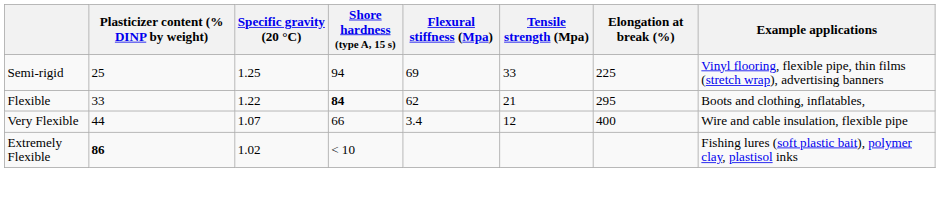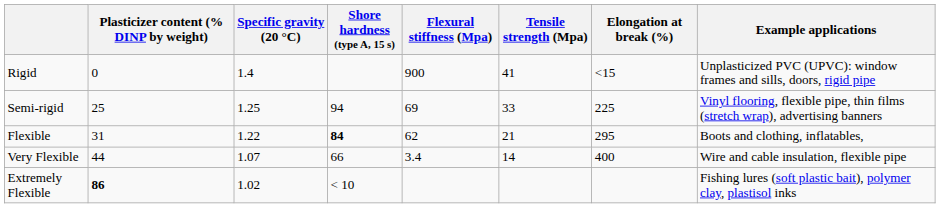 <table class="wikitable" style="width:71em">
 <tr>
 <th></th>
 <th>Plasticizer content  (% <a href='#'>DINP</a> by weight)</th>
 <th><a href='#'>Specific gravity</a> (20 °C)</th>
 <th><a href='#'>Shore hardness</a> <br><small>(type A, 15 s)</small></th>
 <th><a href='#'>Flexural stiffness</a>  (<a href='#'>Mpa</a>)</th>
 <th><a href='#'>Tensile strength</a> (Mpa)</th>
 <th>Elongation at break (%)</th>
 <th>Example applications</th>
+</tr>
+<tr>
+<td>Rigid</td>
+<td>0</td>
+<td>1.4</td>
+<td></td>
+<td>900</td>
+<td>41</td>
+<td><15</td>
+<td>Unplasticized PVC (UPVC): window frames and sills, doors, <a href='#'>rigid pipe</a></td>
 </tr>
 <tr>
 <td>Semi-rigid</td>
 <td>25</td>
 <td>1.25</td>
 <td>94</td>
 <td>69</td>
 <td>33</td>
 <td>225</td>
 <td><a href='#'>Vinyl flooring</a>, flexible pipe, thin films (<a href='#'>stretch wrap</a>), advertising banners</td>
 </tr>
 <tr>
 <td>Flexible</td>
-<td>33</td>
+<td>31</td>
 <td>1.22</td>
 <td><strong>84</strong></td>
 <td>62</td>
 <td>21</td>
 <td>295</td>
 <td>Boots and clothing, inflatables,</td>
 </tr>
 <tr>
 <td>Very Flexible</td>
 <td>44</td>
 <td>1.07</td>
 <td>66</td>
 <td>3.4</td>
-<td>12</td>
+<td>14</td>
 <td>400</td>
 <td>Wire and cable insulation, flexible pipe</td>
 </tr>
 <tr>
 <td>Extremely Flexible</td>
 <td><strong>86</strong></td>
 <td>1.02</td>
 <td>< 10</td>
 <td></td>
 <td></td>
 <td></td>
 <td>Fishing lures (<a href='#'>soft plastic bait</a>), <a href='#'>polymer clay</a>, <a href='#'>plastisol</a> inks</td>
 </tr>
 </table>
